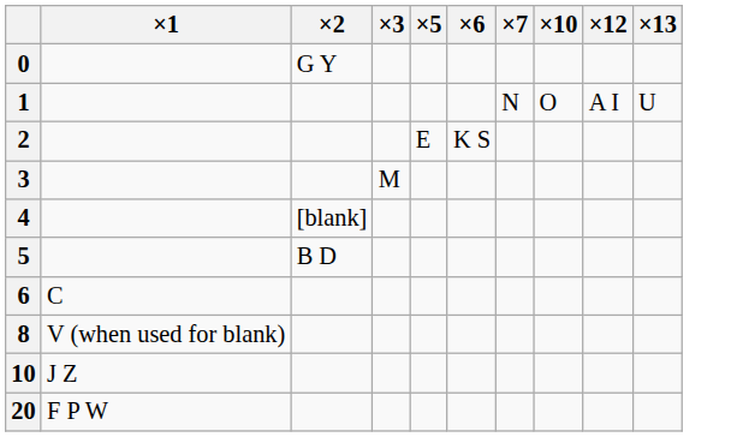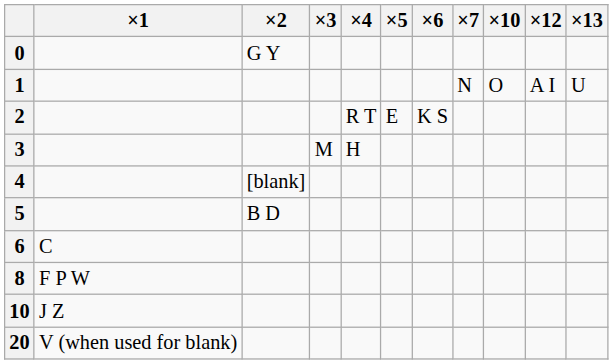 <table class="wikitable floatright">
 <tr>
 <th></th>
 <th>×1</th>
 <th>×2</th>
 <th>×3</th>
+<th>×4</th>
 <th>×5</th>
 <th>×6</th>
 <th>×7</th>
 <th>×10</th>
 <th>×12</th>
 <th>×13</th>
 </tr>
 <tr>
 <th>0</th>
 <td></td>
 <td>G Y</td>
 <td></td>
 <td></td>
 <td></td>
 <td></td>
 <td></td>
 <td></td>
 <td></td>
+<td></td>
 </tr>
 <tr>
 <th>1</th>
+<td></td>
 <td></td>
 <td></td>
 <td></td>
 <td></td>
 <td></td>
 <td>N</td>
 <td>O</td>
 <td>A I</td>
 <td>U</td>
 </tr>
 <tr>
 <th>2</th>
 <td></td>
 <td></td>
 <td></td>
+<td>R T</td>
 <td>E</td>
 <td>K S</td>
 <td></td>
 <td></td>
 <td></td>
 <td></td>
 </tr>
 <tr>
 <th>3</th>
 <td></td>
 <td></td>
 <td>M</td>
+<td>H</td>
 <td></td>
 <td></td>
 <td></td>
 <td></td>
 <td></td>
 <td></td>
 </tr>
 <tr>
 <th>4</th>
 <td></td>
 <td>[blank]</td>
+<td></td>
 <td></td>
 <td></td>
 <td></td>
 <td></td>
 <td></td>
 <td></td>
 <td></td>
 </tr>
 <tr>
 <th>5</th>
 <td></td>
 <td>B D</td>
 <td></td>
 <td></td>
 <td></td>
 <td></td>
 <td></td>
 <td></td>
 <td></td>
+<td></td>
 </tr>
 <tr>
 <th>6</th>
 <td>C</td>
 <td></td>
 <td></td>
 <td></td>
 <td></td>
 <td></td>
 <td></td>
 <td></td>
 <td></td>
+<td></td>
 </tr>
 <tr>
 <th>8</th>
-<td>V (when used for blank)</td>
+<td>F P W</td>
+<td></td>
 <td></td>
 <td></td>
 <td></td>
 <td></td>
 <td></td>
 <td></td>
 <td></td>
 <td></td>
 </tr>
 <tr>
 <th>10</th>
 <td>J Z</td>
 <td></td>
 <td></td>
 <td></td>
 <td></td>
 <td></td>
 <td></td>
 <td></td>
 <td></td>
+<td></td>
 </tr>
 <tr>
 <th>20</th>
-<td>F P W</td>
+<td>V (when used for blank)</td>
+<td></td>
 <td></td>
 <td></td>
 <td></td>
 <td></td>
 <td></td>
 <td></td>
 <td></td>
 <td></td>
 </tr>
 </table>
